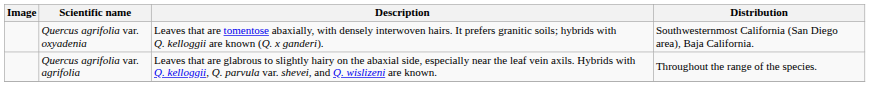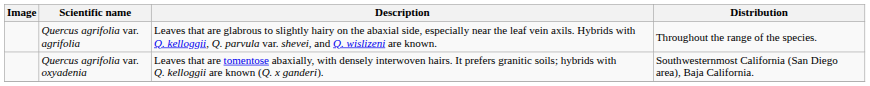 <table class="wikitable">
 <tr>
 <th>Image</th>
 <th>Scientific name</th>
 <th>Description</th>
 <th>Distribution</th>
 </tr>
 <tr>
 <td></td>
+<td><em>Quercus agrifolia</em> var. <em>agrifolia</em></td>
+<td>Leaves that are glabrous to slightly hairy on the abaxial side, especially near the leaf vein axils. Hybrids with <em><a href='#'>Q. kelloggii</a></em>, <em>Q. parvula</em> var. <em>shevei</em>, and <em><a href='#'>Q. wislizeni</a></em> are known.</td>
+<td>Throughout the range of the species.</td>
+</tr>
+<tr>
+<td></td>
 <td><em>Quercus agrifolia</em> var. <em>oxyadenia</em></td>
 <td>Leaves that are <a href='#'>tomentose</a> abaxially, with densely interwoven hairs. It prefers granitic soils; hybrids with <em>Q. kelloggii</em> are known (<em>Q. x ganderi</em>).</td>
 <td>Southwesternmost California (San Diego area), Baja California.</td>
 </tr>
 <tr>
-<td></td>
-<td><em>Quercus agrifolia</em> var. <em>agrifolia</em></td>
-<td>Leaves that are glabrous to slightly hairy on the abaxial side, especially near the leaf vein axils. Hybrids with <em><a href='#'>Q. kelloggii</a></em>, <em>Q. parvula</em> var. <em>shevei</em>, and <em><a href='#'>Q. wislizeni</a></em> are known.</td>
-<td>Throughout the range of the species.</td>
-</tr>
-<tr>
 </tr>
 </table>
